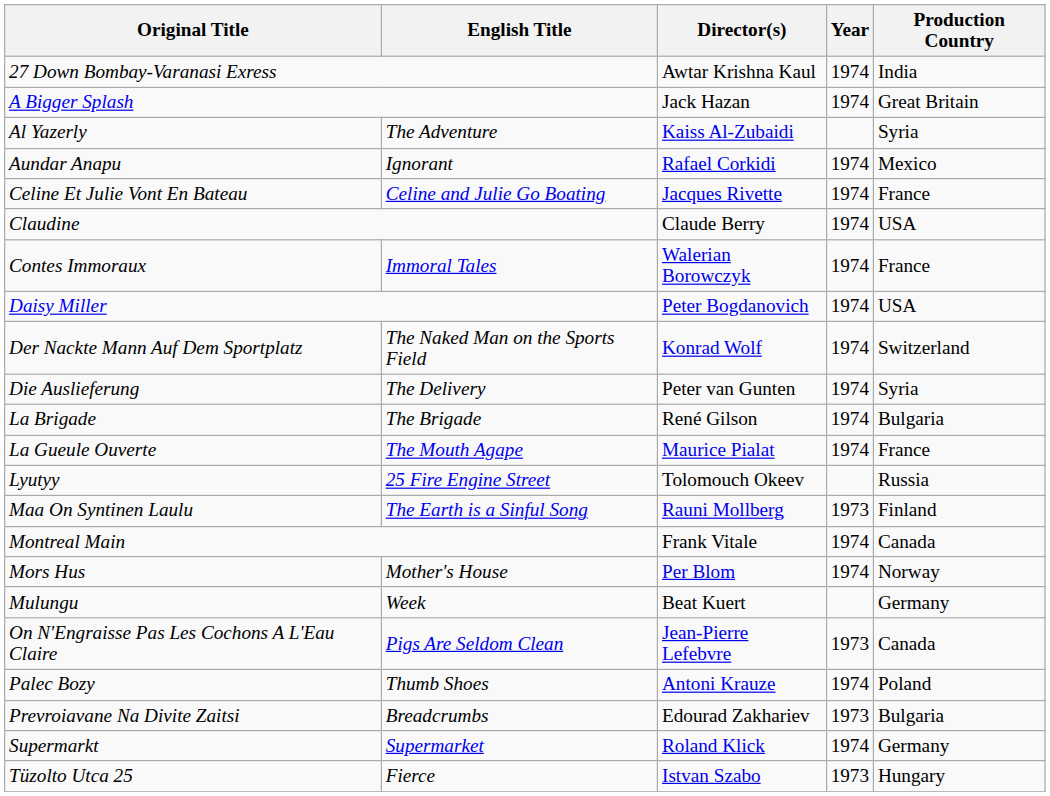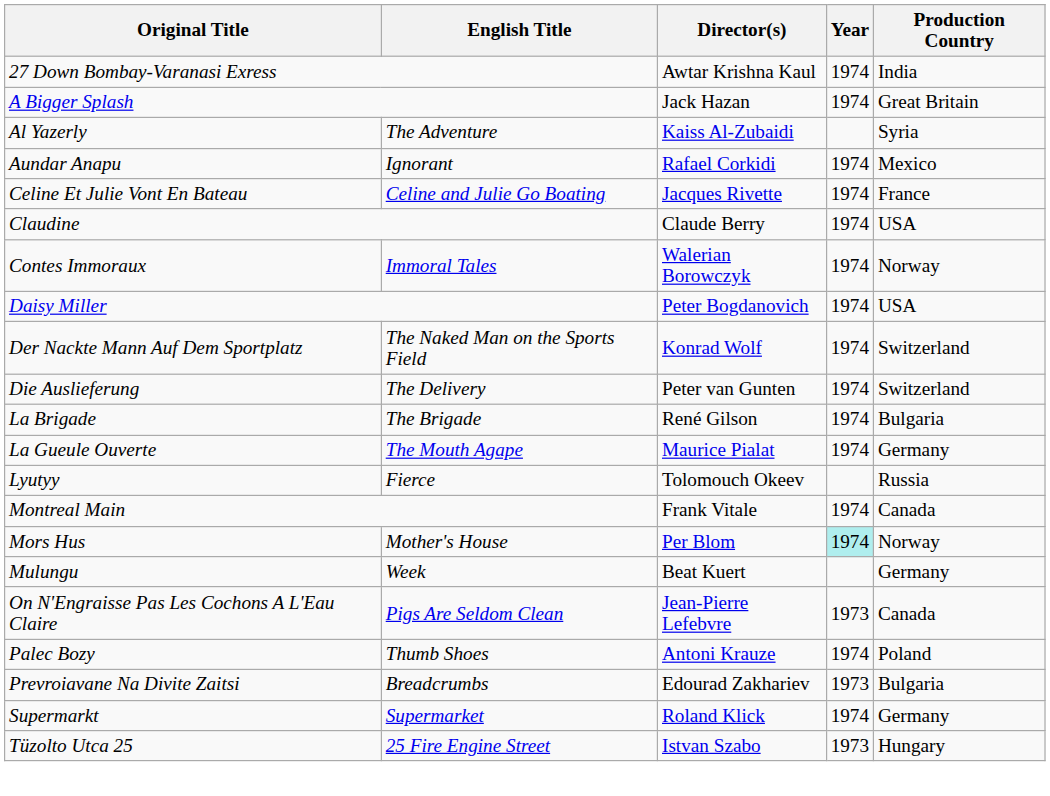 <table class="wikitable sortable">
 <tr>
 <th>Original Title</th>
 <th>English Title</th>
 <th>Director(s)</th>
 <th>Year</th>
 <th>Production Country</th>
 </tr>
 <tr>
 <td colspan="2"><em>27 Down Bombay-Varanasi Exress</em></td>
 <td>Awtar Krishna Kaul</td>
 <td>1974</td>
 <td>India</td>
 </tr>
 <tr>
 <td colspan="2"><em><a href='#'>A Bigger Splash</a></em></td>
 <td>Jack Hazan</td>
 <td>1974</td>
 <td>Great Britain</td>
 </tr>
 <tr>
 <td><em>Al Yazerly</em></td>
 <td><em>The Adventure</em></td>
 <td><a href='#'>Kaiss Al-Zubaidi</a></td>
 <td></td>
 <td>Syria</td>
 </tr>
 <tr>
 <td><em>Aundar Anapu</em></td>
 <td><em>Ignorant</em></td>
 <td><a href='#'>Rafael Corkidi</a></td>
 <td>1974</td>
 <td>Mexico</td>
 </tr>
 <tr>
 <td><em>Celine Et Julie Vont En Bateau</em></td>
 <td><em><a href='#'>Celine and Julie Go Boating</a></em></td>
 <td><a href='#'>Jacques Rivette</a></td>
 <td>1974</td>
 <td>France</td>
 </tr>
 <tr>
 <td colspan="2"><em>Claudine</em></td>
 <td>Claude Berry</td>
 <td>1974</td>
 <td>USA</td>
 </tr>
 <tr>
 <td><em>Contes Immoraux</em></td>
 <td><em><a href='#'>Immoral Tales</a></em></td>
 <td><a href='#'>Walerian Borowczyk</a></td>
 <td>1974</td>
-<td>France</td>
+<td>Norway</td>
 </tr>
 <tr>
 <td colspan="2"><em><a href='#'>Daisy Miller</a></em></td>
 <td><a href='#'>Peter Bogdanovich</a></td>
 <td>1974</td>
 <td>USA</td>
 </tr>
 <tr>
 <td><em>Der Nackte Mann Auf Dem Sportplatz</em></td>
 <td><em>The Naked Man on the Sports Field</em></td>
 <td><a href='#'>Konrad Wolf</a></td>
 <td>1974</td>
 <td>Switzerland</td>
 </tr>
 <tr>
 <td><em>Die Auslieferung</em></td>
 <td><em>The Delivery</em></td>
 <td>Peter van Gunten</td>
 <td>1974</td>
-<td>Syria</td>
+<td>Switzerland</td>
 </tr>
 <tr>
 <td><em>La Brigade</em></td>
 <td><em>The Brigade</em></td>
 <td>René Gilson</td>
 <td>1974</td>
 <td>Bulgaria</td>
 </tr>
 <tr>
 <td><em>La Gueule Ouverte</em></td>
 <td><em><a href='#'>The Mouth Agape</a></em></td>
 <td><a href='#'>Maurice Pialat</a></td>
 <td>1974</td>
-<td>France</td>
+<td>Germany</td>
 </tr>
 <tr>
 <td><em>Lyutyy</em></td>
-<td><em><a href='#'>25 Fire Engine Street</a></em></td>
+<td><em>Fierce</em></td>
 <td>Tolomouch Okeev</td>
 <td></td>
 <td>Russia</td>
-</tr>
-<tr>
-<td><em>Maa On Syntinen Laulu</em></td>
-<td><em><a href='#'>The Earth is a Sinful Song</a></em></td>
-<td><a href='#'>Rauni Mollberg</a></td>
-<td>1973</td>
-<td>Finland</td>
 </tr>
 <tr>
 <td colspan="2"><em>Montreal Main</em></td>
 <td>Frank Vitale</td>
 <td>1974</td>
 <td>Canada</td>
 </tr>
 <tr>
 <td><em>Mors Hus</em></td>
 <td><em>Mother's House</em></td>
 <td><a href='#'>Per Blom</a></td>
-<td>1974</td>
+<td style="background: paleturquoise;">1974</td>
 <td>Norway</td>
 </tr>
 <tr>
 <td><em>Mulungu</em></td>
 <td><em>Week</em></td>
 <td>Beat Kuert</td>
 <td></td>
 <td>Germany</td>
 </tr>
 <tr>
 <td><em>On N'Engraisse Pas Les Cochons A L'Eau Claire</em></td>
 <td><em><a href='#'>Pigs Are Seldom Clean</a></em></td>
 <td><a href='#'>Jean-Pierre Lefebvre</a></td>
 <td>1973</td>
 <td>Canada</td>
 </tr>
 <tr>
 <td><em>Palec Bozy</em></td>
 <td><em>Thumb Shoes</em></td>
 <td><a href='#'>Antoni Krauze</a></td>
 <td>1974</td>
 <td>Poland</td>
 </tr>
 <tr>
 <td><em>Prevroiavane Na Divite Zaitsi</em></td>
 <td><em>Breadcrumbs</em></td>
 <td>Edourad Zakhariev</td>
 <td>1973</td>
 <td>Bulgaria</td>
 </tr>
 <tr>
 <td><em>Supermarkt</em></td>
 <td><em><a href='#'>Supermarket</a></em></td>
 <td><a href='#'>Roland Klick</a></td>
 <td>1974</td>
 <td>Germany</td>
 </tr>
 <tr>
 <td><em>Tüzolto Utca 25</em></td>
-<td><em>Fierce</em></td>
+<td><em><a href='#'>25 Fire Engine Street</a></em></td>
 <td><a href='#'>Istvan Szabo</a></td>
 <td>1973</td>
 <td>Hungary</td>
 </tr>
 </table>
